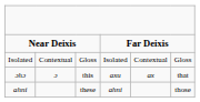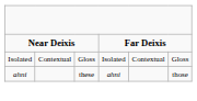 <table align="left" border="2" cellpadding="4" cellspacing="0" style="margin: 1em 1em 1em 0; background: #f9f9f9; border: 1px #aaa solid; border-collapse: collapse; font-size: 80%; text-align: center;">
 <tr style="vertical-align: center; font-size: small; height: 3em">
 </tr>
 <tr>
 <th colspan=3>Near Deixis</th>
 <th colspan=3>Far Deixis</th>
 </tr>
 <tr>
 <td style="font-size: 80%; text-align:center">Isolated</td>
 <td style="font-size: 80%; text-align:center">Contextual</td>
 <td style="font-size: 80%; text-align:center">Gloss</td>
 <td style="font-size: 80%; text-align:center">Isolated</td>
 <td style="font-size: 80%; text-align:center">Contextual</td>
 <td style="font-size: 80%; text-align:center">Gloss</td>
 </tr>
 <tr>
-<td style="font-size: 80%; text-align:center"><em>ɔhɔ</em></td>
-<td style="font-size: 80%; text-align:center"><em>ɔ</em></td>
-<td style="font-size: 80%; text-align:center">this</td>
-<td style="font-size: 80%; text-align:center"><em>axu</em></td>
-<td style="font-size: 80%; text-align:center"><em>ax</em></td>
-<td style="font-size: 80%; text-align:center">that</td>
-</tr>
-<tr>
 <td style="font-size: 80%; text-align:center"><em>ahni</em></td>
 <td style="font-size: 80%; text-align:center"></td>
 <td style="font-size: 80%; text-align:center">these</td>
 <td style="font-size: 80%; text-align:center"><em>ahni</em></td>
 <td style="font-size: 80%; text-align:center"></td>
 <td style="font-size: 80%; text-align:center">those</td>
 </tr>
 </table>
